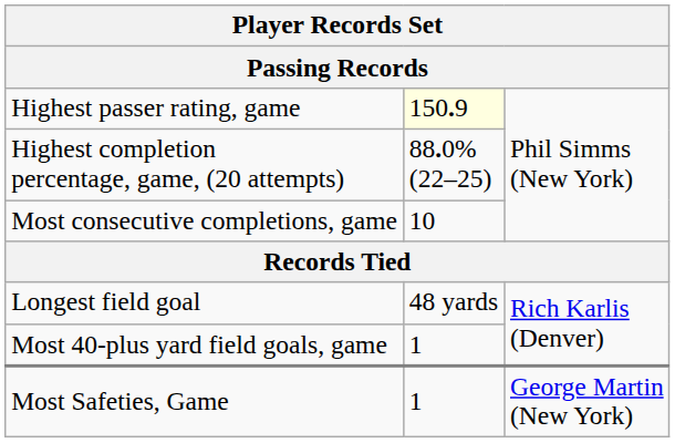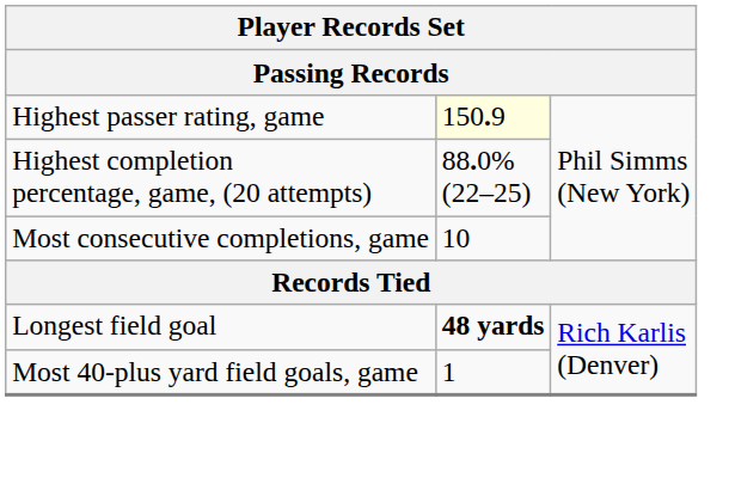 <table class="wikitable">
 <tr>
 <th colspan=3>Player Records Set</th>
 </tr>
 <tr>
 <th colspan=3>Passing Records</th>
 </tr>
 <tr>
 <td>Highest passer rating, game</td>
 <td style="background: lightyellow;">150<strong>.</strong>9</td>
 <td rowspan=3>Phil Simms<br>(New York)</td>
 </tr>
 <tr>
 <td>Highest completion<br> percentage, game, (20 attempts)</td>
 <td>88<strong>.</strong>0%<br>(22–25)</td>
 </tr>
 <tr>
 <td>Most consecutive completions, game</td>
 <td>10</td>
 </tr>
 <tr>
 <th colspan=3>Records Tied</th>
 </tr>
 <tr>
 <td>Longest field goal</td>
-<td>48 yards</td>
+<td><strong>48 yards</strong></td>
 <td rowspan=2><a href='#'>Rich Karlis</a><br>(Denver)</td>
 </tr>
 <tr style="border-bottom: 2px solid gray">
 <td>Most 40-plus yard field goals, game</td>
 <td>1</td>
 </tr>
-<tr>
-<td>Most Safeties, Game</td>
-<td>1</td>
-<td><a href='#'>George Martin</a><br>(New York)</td>
-</tr>
 </table>
